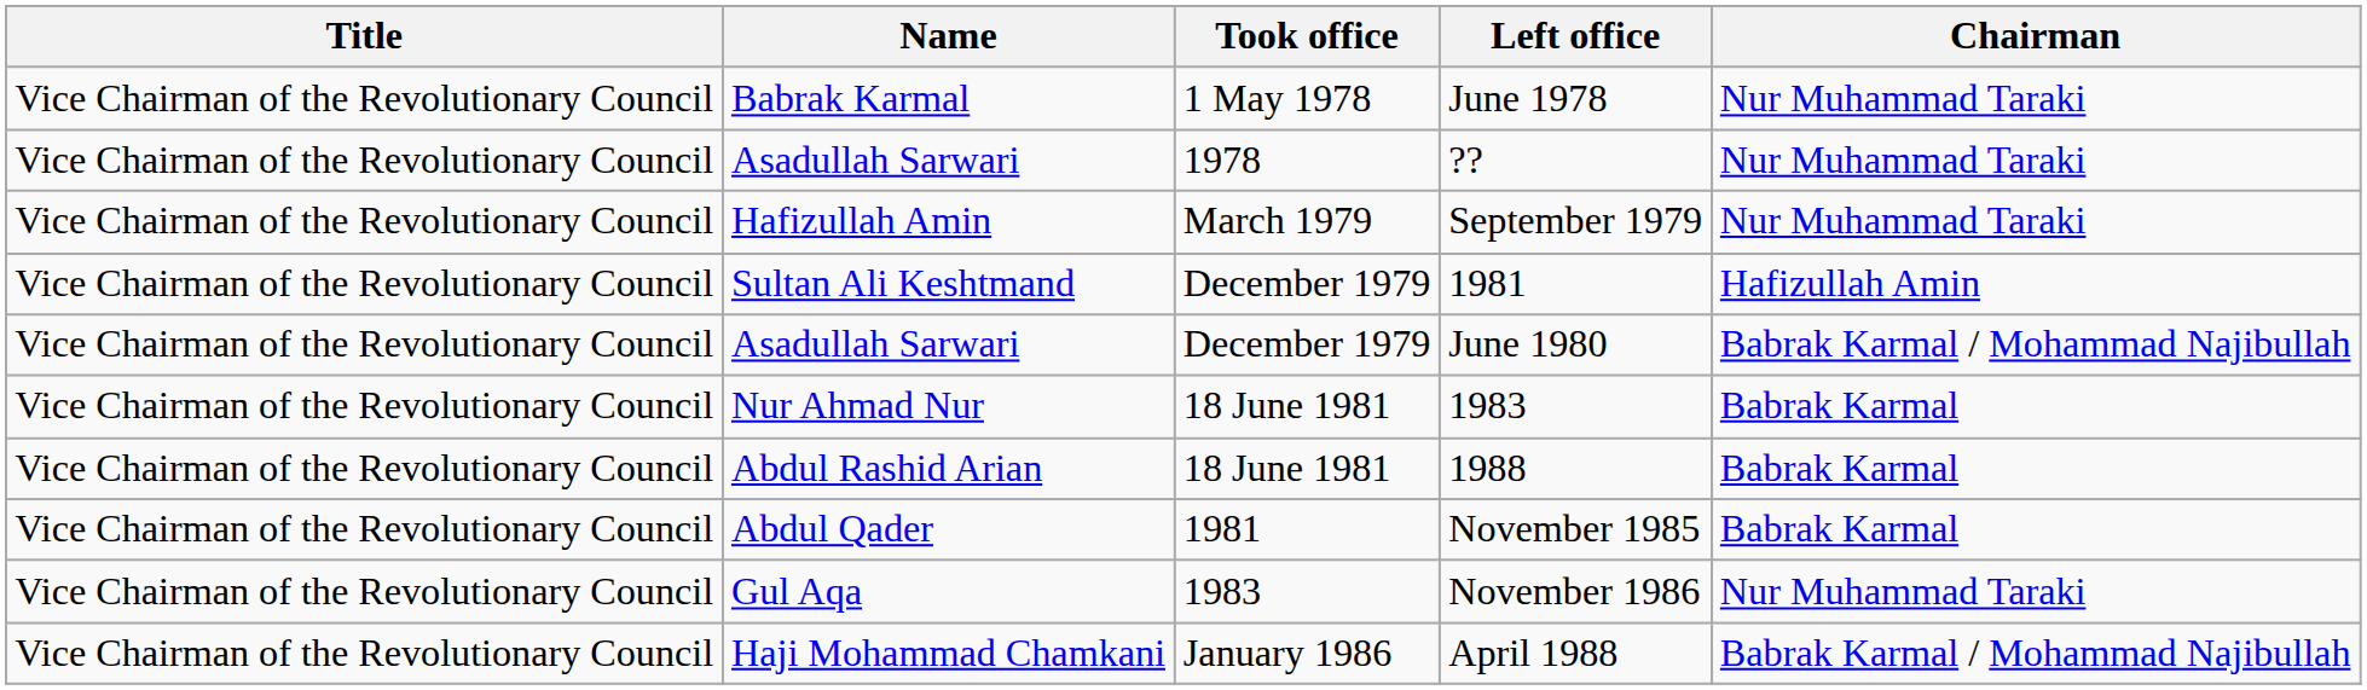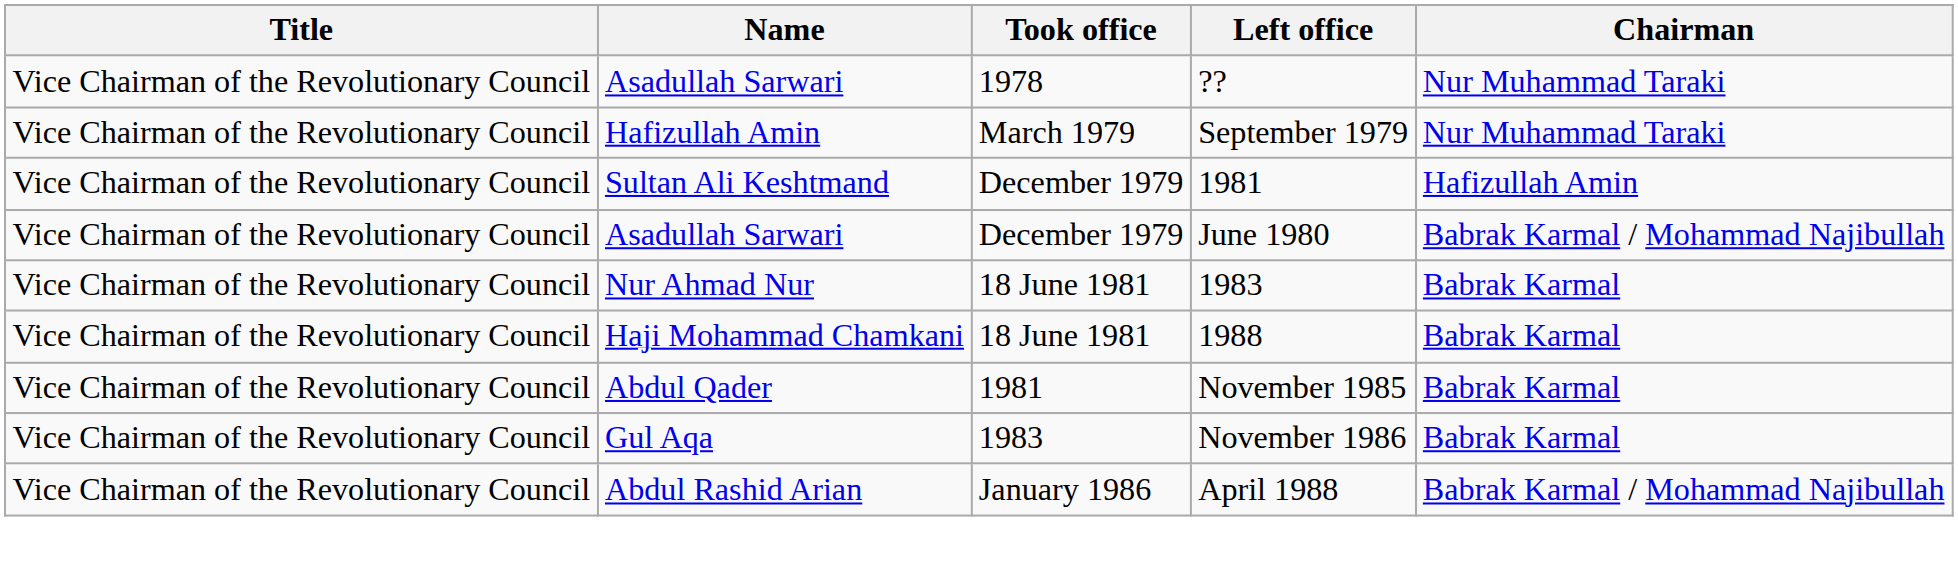 <table class="wikitable">
 <tr>
 <th>Title</th>
 <th>Name</th>
 <th>Took office</th>
 <th>Left office</th>
 <th>Chairman</th>
-</tr>
-<tr>
-<td>Vice Chairman of the Revolutionary Council</td>
-<td><a href='#'>Babrak Karmal</a></td>
-<td>1 May 1978</td>
-<td>June 1978</td>
-<td><a href='#'>Nur Muhammad Taraki</a></td>
 </tr>
 <tr>
 <td>Vice Chairman of the Revolutionary Council</td>
 <td><a href='#'>Asadullah Sarwari</a></td>
 <td>1978</td>
 <td>??</td>
 <td><a href='#'>Nur Muhammad Taraki</a></td>
 </tr>
 <tr>
 <td>Vice Chairman of the Revolutionary Council</td>
 <td><a href='#'>Hafizullah Amin</a></td>
 <td>March 1979</td>
 <td>September 1979</td>
 <td><a href='#'>Nur Muhammad Taraki</a></td>
 </tr>
 <tr>
 <td>Vice Chairman of the Revolutionary Council</td>
 <td><a href='#'>Sultan Ali Keshtmand</a></td>
 <td>December 1979</td>
 <td>1981</td>
 <td><a href='#'>Hafizullah Amin</a></td>
 </tr>
 <tr>
 <td>Vice Chairman of the Revolutionary Council</td>
 <td><a href='#'>Asadullah Sarwari</a></td>
 <td>December 1979</td>
 <td>June 1980</td>
 <td><a href='#'>Babrak Karmal</a> / <a href='#'>Mohammad Najibullah</a></td>
 </tr>
 <tr>
 <td>Vice Chairman of the Revolutionary Council</td>
 <td><a href='#'>Nur Ahmad Nur</a></td>
 <td>18 June 1981</td>
 <td>1983</td>
 <td><a href='#'>Babrak Karmal</a></td>
 </tr>
 <tr>
 <td>Vice Chairman of the Revolutionary Council</td>
-<td><a href='#'>Abdul Rashid Arian</a></td>
+<td><a href='#'>Haji Mohammad Chamkani</a></td>
 <td>18 June 1981</td>
 <td>1988</td>
 <td><a href='#'>Babrak Karmal</a></td>
 </tr>
 <tr>
 <td>Vice Chairman of the Revolutionary Council</td>
 <td><a href='#'>Abdul Qader</a></td>
 <td>1981</td>
 <td>November 1985</td>
 <td><a href='#'>Babrak Karmal</a></td>
 </tr>
 <tr>
 <td>Vice Chairman of the Revolutionary Council</td>
 <td><a href='#'>Gul Aqa</a></td>
 <td>1983</td>
 <td>November 1986</td>
-<td><a href='#'>Nur Muhammad Taraki</a></td>
+<td><a href='#'>Babrak Karmal</a></td>
 </tr>
 <tr>
 <td>Vice Chairman of the Revolutionary Council</td>
-<td><a href='#'>Haji Mohammad Chamkani</a></td>
+<td><a href='#'>Abdul Rashid Arian</a></td>
 <td>January 1986</td>
 <td>April 1988</td>
 <td><a href='#'>Babrak Karmal</a> / <a href='#'>Mohammad Najibullah</a></td>
 </tr>
 </table>
